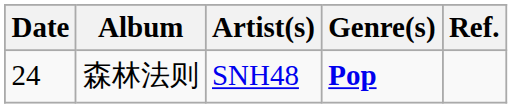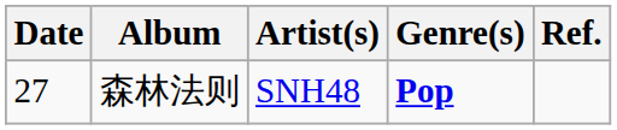 <table class="wikitable">
 <tr>
 <th>Date</th>
 <th>Album</th>
 <th>Artist(s)</th>
 <th>Genre(s)</th>
 <th>Ref.</th>
 </tr>
 <tr>
-<td>24</td>
+<td>27</td>
 <td>森林法则</td>
 <td><a href='#'>SNH48</a></td>
 <td><strong><a href='#'>Pop</a></strong></td>
 <td></td>
 </tr>
 </table>
